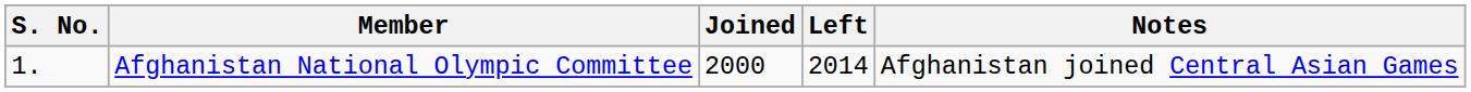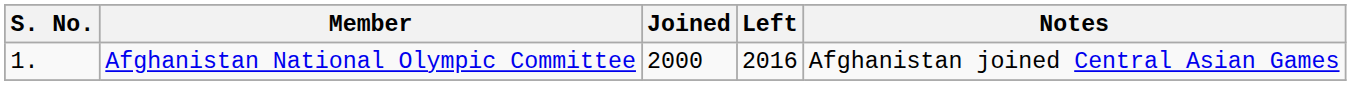 <table class="wikitable">
 <tr>
 <th>S. No.</th>
 <th>Member</th>
 <th>Joined</th>
 <th>Left</th>
 <th>Notes</th>
 </tr>
 <tr>
 <td>1.</td>
 <td> <a href='#'>Afghanistan National Olympic Committee</a></td>
 <td>2000</td>
-<td>2014</td>
+<td>2016</td>
 <td>Afghanistan joined <a href='#'>Central Asian Games</a></td>
 </tr>
 </table>
